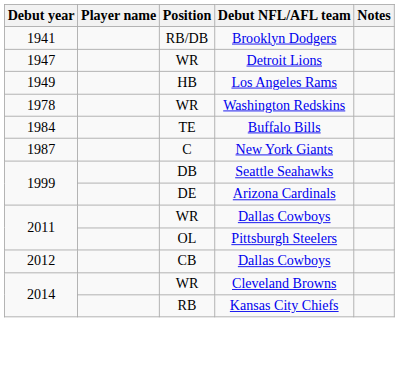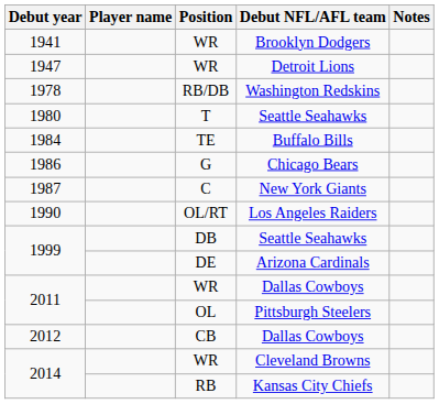 <table class="wikitable sortable" style="text-align: center;">
 <tr>
 <th>Debut year</th>
 <th>Player name</th>
 <th>Position</th>
 <th>Debut NFL/AFL team</th>
 <th>Notes</th>
 </tr>
 <tr>
 <td align="center">1941</td>
 <td align="center"></td>
-<td align="center">RB/DB</td>
+<td align="center">WR</td>
 <td align="center"><a href='#'>Brooklyn Dodgers</a></td>
 <td align="center"></td>
 </tr>
 <tr>
 <td align="center">1947</td>
 <td align="center"></td>
 <td align="center">WR</td>
 <td align="center"><a href='#'>Detroit Lions</a></td>
 <td align="center"></td>
 </tr>
 <tr>
-<td align="center">1949</td>
+<td align="center">1978</td>
 <td align="center"></td>
-<td align="center">HB</td>
-<td align="center"><a href='#'>Los Angeles Rams</a></td>
+<td align="center">RB/DB</td>
+<td align="center"><a href='#'>Washington Redskins</a></td>
 <td align="center"></td>
 </tr>
 <tr>
-<td align="center">1978</td>
+<td align="center">1980</td>
 <td align="center"></td>
-<td align="center">WR</td>
-<td align="center"><a href='#'>Washington Redskins</a></td>
+<td align="center">T</td>
+<td align="center"><a href='#'>Seattle Seahawks</a></td>
 <td align="center"></td>
 </tr>
 <tr>
 <td align="center">1984</td>
 <td align="center"></td>
 <td align="center">TE</td>
 <td align="center"><a href='#'>Buffalo Bills</a></td>
 <td align="center"></td>
 </tr>
 <tr>
+<td align="center">1986</td>
+<td align="center"></td>
+<td align="center">G</td>
+<td align="center"><a href='#'>Chicago Bears</a></td>
+<td align="center"></td>
+</tr>
+<tr>
 <td align="center">1987</td>
 <td align="center"></td>
 <td align="center">C</td>
 <td align="center"><a href='#'>New York Giants</a></td>
+<td align="center"></td>
+</tr>
+<tr>
+<td align="center">1990</td>
+<td align="center"></td>
+<td align="center">OL/RT</td>
+<td align="center"><a href='#'>Los Angeles Raiders</a></td>
 <td align="center"></td>
 </tr>
 <tr>
 <td rowspan="2">1999</td>
 <td align="center"></td>
 <td align="center">DB</td>
 <td align="center"><a href='#'>Seattle Seahawks</a></td>
 <td align="center"></td>
 </tr>
 <tr>
 <td align="center"></td>
 <td align="center">DE</td>
 <td align="center"><a href='#'>Arizona Cardinals</a></td>
 <td align="center"></td>
 </tr>
 <tr>
 <td rowspan="2">2011</td>
 <td align="center"></td>
 <td align="center">WR</td>
 <td align="center"><a href='#'>Dallas Cowboys</a></td>
 <td align="center"></td>
 </tr>
 <tr>
 <td align="center"></td>
 <td align="center">OL</td>
 <td align="center"><a href='#'>Pittsburgh Steelers</a></td>
 <td align="center"></td>
 </tr>
 <tr>
 <td align="center">2012</td>
 <td align="center"></td>
 <td align="center">CB</td>
 <td align="center"><a href='#'>Dallas Cowboys</a></td>
 <td align="center"></td>
 </tr>
 <tr>
 <td rowspan="2">2014</td>
 <td align="center"></td>
 <td align="center">WR</td>
 <td align="center"><a href='#'>Cleveland Browns</a></td>
 <td align="center"></td>
 </tr>
 <tr>
 <td align="center"></td>
 <td align="center">RB</td>
 <td align="center"><a href='#'>Kansas City Chiefs</a></td>
 <td align="center"></td>
 </tr>
 </table>
